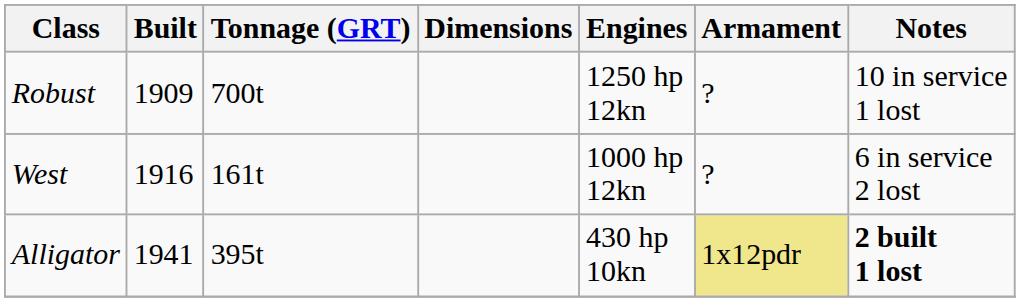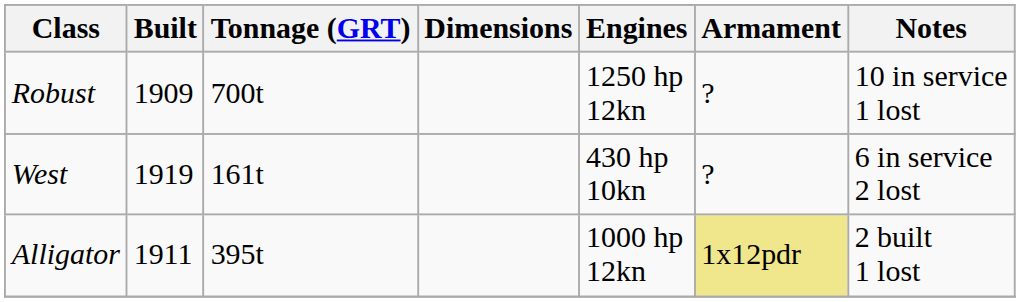 <table class="wikitable sortable nowraplinks">
 <tr>
 <th>Class</th>
 <th>Built</th>
 <th>Tonnage (<a href='#'>GRT</a>)</th>
 <th>Dimensions</th>
 <th>Engines</th>
 <th>Armament</th>
 <th class="unsortable">Notes</th>
 </tr>
 <tr>
 <td><em>Robust</em></td>
 <td>1909</td>
 <td>700t</td>
 <td> </td>
 <td>1250 hp<br>12kn</td>
 <td>?</td>
 <td>10 in service <br>1 lost</td>
 </tr>
 <tr>
 <td><em>West</em></td>
-<td>1916</td>
+<td>1919</td>
 <td>161t</td>
 <td> </td>
-<td>1000 hp<br>12kn</td>
+<td>430 hp<br>10kn</td>
 <td>?</td>
 <td>6 in service<br>2 lost</td>
 </tr>
 <tr>
 <td><em>Alligator</em></td>
-<td>1941</td>
+<td>1911</td>
 <td>395t</td>
 <td> </td>
-<td>430 hp<br>10kn</td>
+<td>1000 hp<br>12kn</td>
 <td style="background: khaki;">1x12pdr</td>
-<td><strong>2 built<br>1 lost</strong></td>
+<td>2 built<br>1 lost</td>
 </tr>
 <tr>
 </tr>
 </table>
